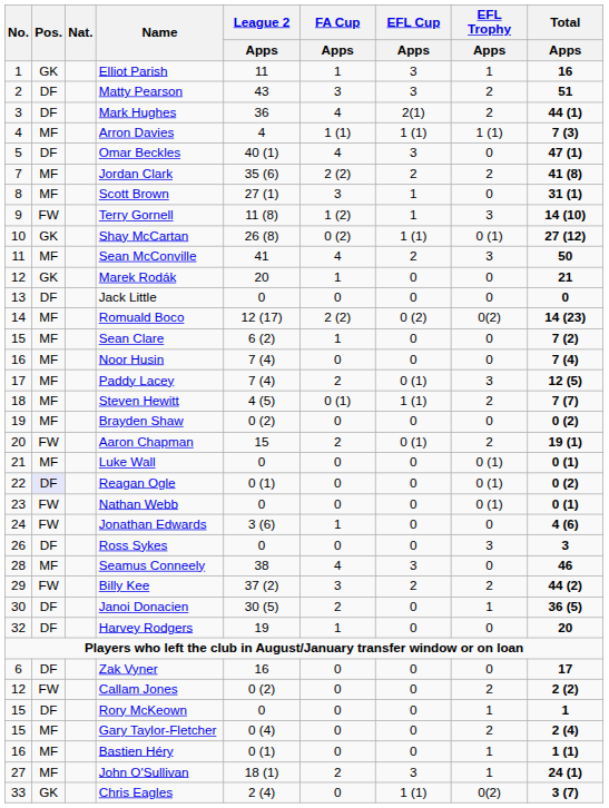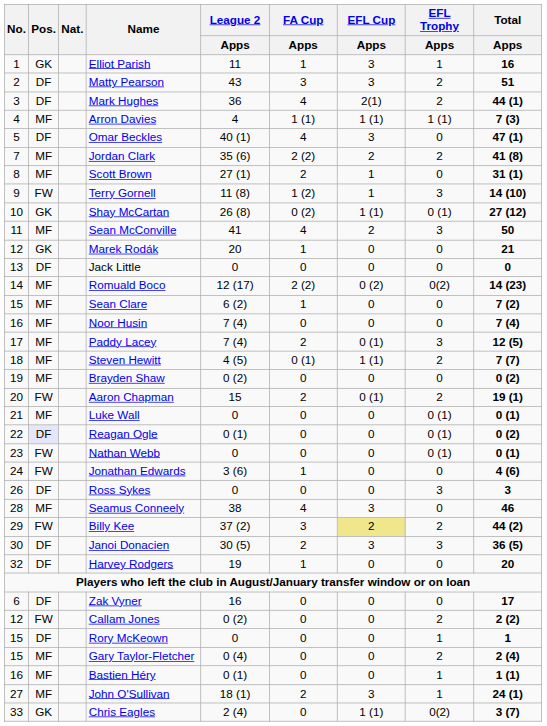 <table class="wikitable sortable" style="text-align:center">
 <tr>
 <th rowspan="2">No.</th>
 <th rowspan="2">Pos.</th>
 <th rowspan="2">Nat.</th>
 <th rowspan="2" style="width:150px;">Name</th>
 <th style="width:86px;"><a href='#'>League 2</a></th>
 <th style="width:86px;"><a href='#'>FA Cup</a></th>
 <th style="width:86px;"><a href='#'>EFL Cup</a></th>
 <th style="width:86px;"><a href='#'>EFL Trophy</a></th>
 <th style="width:86px;">Total</th>
 </tr>
 <tr>
 <th>Apps</th>
 <th>Apps</th>
 <th>Apps</th>
 <th>Apps</th>
 <th>Apps</th>
 </tr>
 <tr>
 <td>1</td>
 <td>GK</td>
 <td></td>
 <td align=left><a href='#'>Elliot Parish</a></td>
 <td>11</td>
 <td>1</td>
 <td>3</td>
 <td>1</td>
 <td><strong>16</strong></td>
 </tr>
 <tr>
 <td>2</td>
 <td>DF</td>
 <td></td>
 <td align=left><a href='#'>Matty Pearson</a></td>
 <td>43</td>
 <td>3</td>
 <td>3</td>
 <td>2</td>
 <td><strong>51</strong></td>
 </tr>
 <tr>
 <td>3</td>
 <td>DF</td>
 <td></td>
 <td align=left><a href='#'>Mark Hughes</a></td>
 <td>36</td>
 <td>4</td>
 <td>2(1)</td>
 <td>2</td>
 <td><strong>44 (1)</strong></td>
 </tr>
 <tr>
 <td>4</td>
 <td>MF</td>
 <td></td>
 <td align=left><a href='#'>Arron Davies</a></td>
 <td>4</td>
 <td>1 (1)</td>
 <td>1 (1)</td>
 <td>1 (1)</td>
 <td><strong>7 (3)</strong></td>
 </tr>
 <tr>
 <td>5</td>
 <td>DF</td>
 <td></td>
 <td align=left><a href='#'>Omar Beckles</a></td>
 <td>40 (1)</td>
 <td>4</td>
 <td>3</td>
 <td>0</td>
 <td><strong>47 (1)</strong></td>
 </tr>
 <tr>
 <td>7</td>
 <td>MF</td>
 <td></td>
 <td align=left><a href='#'>Jordan Clark</a></td>
 <td>35 (6)</td>
 <td>2 (2)</td>
 <td>2</td>
 <td>2</td>
 <td><strong>41 (8)</strong></td>
 </tr>
 <tr>
 <td>8</td>
 <td>MF</td>
 <td></td>
 <td align=left><a href='#'>Scott Brown</a></td>
 <td>27 (1)</td>
-<td>3</td>
+<td>2</td>
 <td>1</td>
 <td>0</td>
 <td><strong>31 (1)</strong></td>
 </tr>
 <tr>
 <td>9</td>
 <td>FW</td>
 <td></td>
 <td align=left><a href='#'>Terry Gornell</a></td>
 <td>11  (8)</td>
 <td>1 (2)</td>
 <td>1</td>
 <td>3</td>
 <td><strong>14 (10)</strong></td>
 </tr>
 <tr>
 <td>10</td>
 <td>GK</td>
 <td></td>
 <td align=left><a href='#'>Shay McCartan</a></td>
 <td>26 (8)</td>
 <td>0  (2)</td>
 <td>1  (1)</td>
 <td>0 (1)</td>
 <td><strong>27 (12)</strong></td>
 </tr>
 <tr>
 <td>11</td>
 <td>MF</td>
 <td></td>
 <td align=left><a href='#'>Sean McConville</a></td>
 <td>41</td>
 <td>4</td>
 <td>2</td>
 <td>3</td>
 <td><strong>50</strong></td>
 </tr>
 <tr>
 <td>12</td>
 <td>GK</td>
 <td></td>
 <td align=left><a href='#'>Marek Rodák</a></td>
 <td>20</td>
 <td>1</td>
 <td>0</td>
 <td>0</td>
 <td><strong>21</strong></td>
 </tr>
 <tr>
 <td>13</td>
 <td>DF</td>
 <td></td>
 <td align=left>Jack Little</td>
 <td>0</td>
 <td>0</td>
 <td>0</td>
 <td>0</td>
 <td><strong>0</strong></td>
 </tr>
 <tr>
 <td>14</td>
 <td>MF</td>
 <td></td>
 <td align=left><a href='#'>Romuald Boco</a></td>
 <td>12 (17)</td>
 <td>2 (2)</td>
 <td>0 (2)</td>
 <td>0(2)</td>
 <td><strong>14 (23)</strong></td>
 </tr>
 <tr>
 <td>15</td>
 <td>MF</td>
 <td></td>
 <td align=left><a href='#'>Sean Clare</a></td>
 <td>6 (2)</td>
 <td>1</td>
 <td>0</td>
 <td>0</td>
 <td><strong>7 (2)</strong></td>
 </tr>
 <tr>
 <td>16</td>
 <td>MF</td>
 <td></td>
 <td align=left><a href='#'>Noor Husin</a></td>
 <td>7 (4)</td>
 <td>0</td>
 <td>0</td>
 <td>0</td>
 <td><strong>7 (4)</strong></td>
 </tr>
 <tr>
 <td>17</td>
 <td>MF</td>
 <td></td>
 <td align=left><a href='#'>Paddy Lacey</a></td>
 <td>7 (4)</td>
 <td>2</td>
 <td>0 (1)</td>
 <td>3</td>
 <td><strong>12 (5)</strong></td>
 </tr>
 <tr>
 <td>18</td>
 <td>MF</td>
 <td></td>
 <td align=left><a href='#'>Steven Hewitt</a></td>
 <td>4 (5)</td>
 <td>0 (1)</td>
 <td>1 (1)</td>
 <td>2</td>
 <td><strong>7 (7)</strong></td>
 </tr>
 <tr>
 <td>19</td>
 <td>MF</td>
 <td></td>
 <td align=left><a href='#'>Brayden Shaw</a></td>
 <td>0 (2)</td>
 <td>0</td>
 <td>0</td>
 <td>0</td>
 <td><strong>0 (2)</strong></td>
 </tr>
 <tr>
 <td>20</td>
 <td>FW</td>
 <td></td>
 <td align=left><a href='#'>Aaron Chapman</a></td>
 <td>15</td>
 <td>2</td>
 <td>0 (1)</td>
 <td>2</td>
 <td><strong>19 (1)</strong></td>
 </tr>
 <tr>
 <td>21</td>
 <td>MF</td>
 <td></td>
 <td align=left><a href='#'>Luke Wall</a></td>
 <td>0</td>
 <td>0</td>
 <td>0</td>
 <td>0 (1)</td>
 <td><strong>0 (1)</strong></td>
 </tr>
 <tr>
 <td>22</td>
 <td style="background: lavender;">DF</td>
 <td></td>
 <td align=left><a href='#'>Reagan Ogle</a></td>
 <td>0 (1)</td>
 <td>0</td>
 <td>0</td>
 <td>0 (1)</td>
 <td><strong>0 (2)</strong></td>
 </tr>
 <tr>
 <td>23</td>
 <td>FW</td>
 <td></td>
 <td align=left><a href='#'>Nathan Webb</a></td>
 <td>0</td>
 <td>0</td>
 <td>0</td>
 <td>0 (1)</td>
 <td><strong>0 (1)</strong></td>
 </tr>
 <tr>
 <td>24</td>
 <td>FW</td>
 <td></td>
 <td align=left><a href='#'>Jonathan Edwards</a></td>
 <td>3 (6)</td>
 <td>1</td>
 <td>0</td>
 <td>0</td>
 <td><strong>4 (6)</strong></td>
 </tr>
 <tr>
 <td>26</td>
 <td>DF</td>
 <td></td>
 <td align=left><a href='#'>Ross Sykes</a></td>
 <td>0</td>
 <td>0</td>
 <td>0</td>
 <td>3</td>
 <td><strong>3</strong></td>
 </tr>
 <tr>
 <td>28</td>
 <td>MF</td>
 <td></td>
 <td align=left><a href='#'>Seamus Conneely</a></td>
 <td>38</td>
 <td>4</td>
 <td>3</td>
 <td>0</td>
 <td><strong>46</strong></td>
 </tr>
 <tr>
 <td>29</td>
 <td>FW</td>
 <td></td>
 <td align=left><a href='#'>Billy Kee</a></td>
 <td>37 (2)</td>
 <td>3</td>
-<td>2</td>
+<td style="background: khaki;">2</td>
 <td>2</td>
 <td><strong>44 (2)</strong></td>
 </tr>
 <tr>
 <td>30</td>
 <td>DF</td>
 <td></td>
 <td align=left><a href='#'>Janoi Donacien</a></td>
 <td>30 (5)</td>
 <td>2</td>
-<td>0</td>
-<td>1</td>
+<td>3</td>
+<td>3</td>
 <td><strong>36 (5)</strong></td>
 </tr>
 <tr>
 <td>32</td>
 <td>DF</td>
 <td></td>
 <td align=left><a href='#'>Harvey Rodgers</a></td>
 <td>19</td>
 <td>1</td>
 <td>0</td>
 <td>0</td>
 <td><strong>20</strong></td>
 </tr>
 <tr>
 <td colspan="17"><strong>Players who left the club in August/January transfer window or on loan</strong></td>
 </tr>
 <tr>
 <td>6</td>
 <td>DF</td>
 <td></td>
 <td align=left><a href='#'>Zak Vyner</a></td>
 <td>16</td>
 <td>0</td>
 <td>0</td>
 <td>0</td>
 <td><strong>17</strong></td>
 </tr>
 <tr>
 <td>12</td>
 <td>FW</td>
 <td></td>
 <td align=left><a href='#'>Callam Jones</a></td>
 <td>0 (2)</td>
 <td>0</td>
 <td>0</td>
 <td>2</td>
 <td><strong>2 (2)</strong></td>
 </tr>
 <tr>
 <td>15</td>
 <td>DF</td>
 <td></td>
 <td align=left><a href='#'>Rory McKeown</a></td>
 <td>0</td>
 <td>0</td>
 <td>0</td>
 <td>1</td>
 <td><strong>1</strong></td>
 </tr>
 <tr>
 <td>15</td>
 <td>MF</td>
 <td></td>
 <td align=left><a href='#'>Gary Taylor-Fletcher</a></td>
 <td>0 (4)</td>
 <td>0</td>
 <td>0</td>
 <td>2</td>
 <td><strong>2 (4)</strong></td>
 </tr>
 <tr>
 <td>16</td>
 <td>MF</td>
 <td></td>
 <td align=left><a href='#'>Bastien Héry</a></td>
 <td>0 (1)</td>
 <td>0</td>
 <td>0</td>
 <td>1</td>
 <td><strong>1 (1)</strong></td>
 </tr>
 <tr>
 <td>27</td>
 <td>MF</td>
 <td></td>
 <td align=left><a href='#'>John O'Sullivan</a></td>
 <td>18 (1)</td>
 <td>2</td>
 <td>3</td>
 <td>1</td>
 <td><strong>24 (1)</strong></td>
 </tr>
 <tr>
 <td>33</td>
 <td>GK</td>
 <td></td>
 <td align=left><a href='#'>Chris Eagles</a></td>
 <td>2 (4)</td>
 <td>0</td>
 <td>1 (1)</td>
 <td>0(2)</td>
 <td><strong>3 (7)</strong></td>
 </tr>
 </table>
